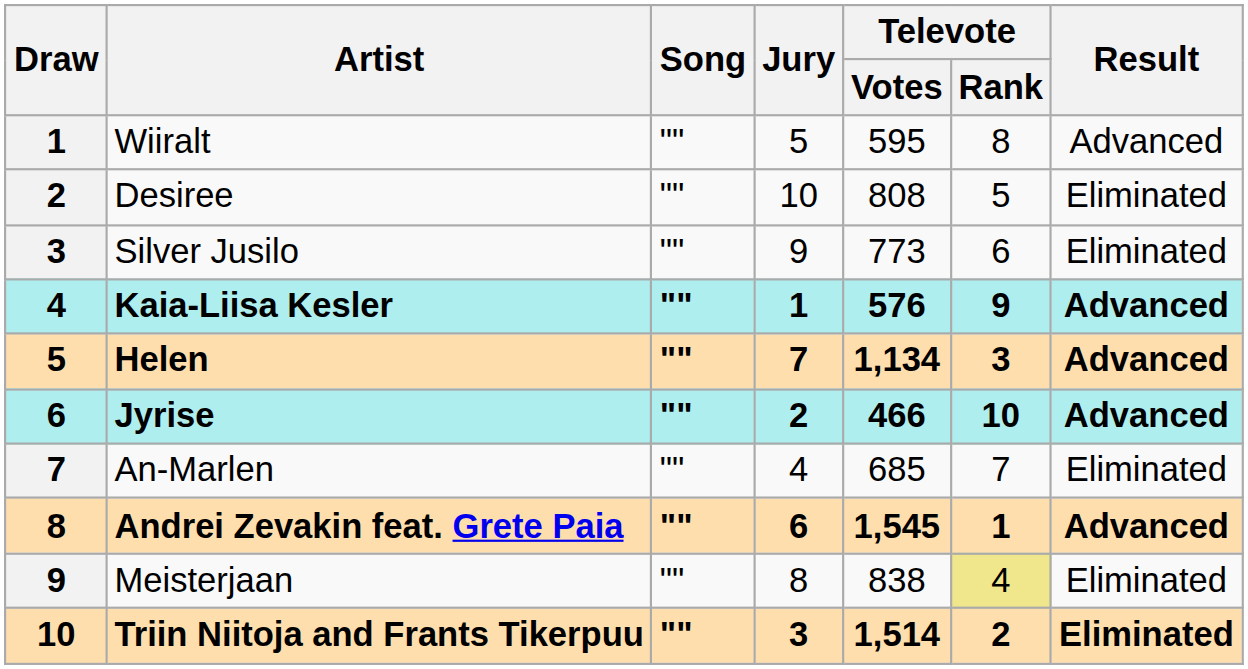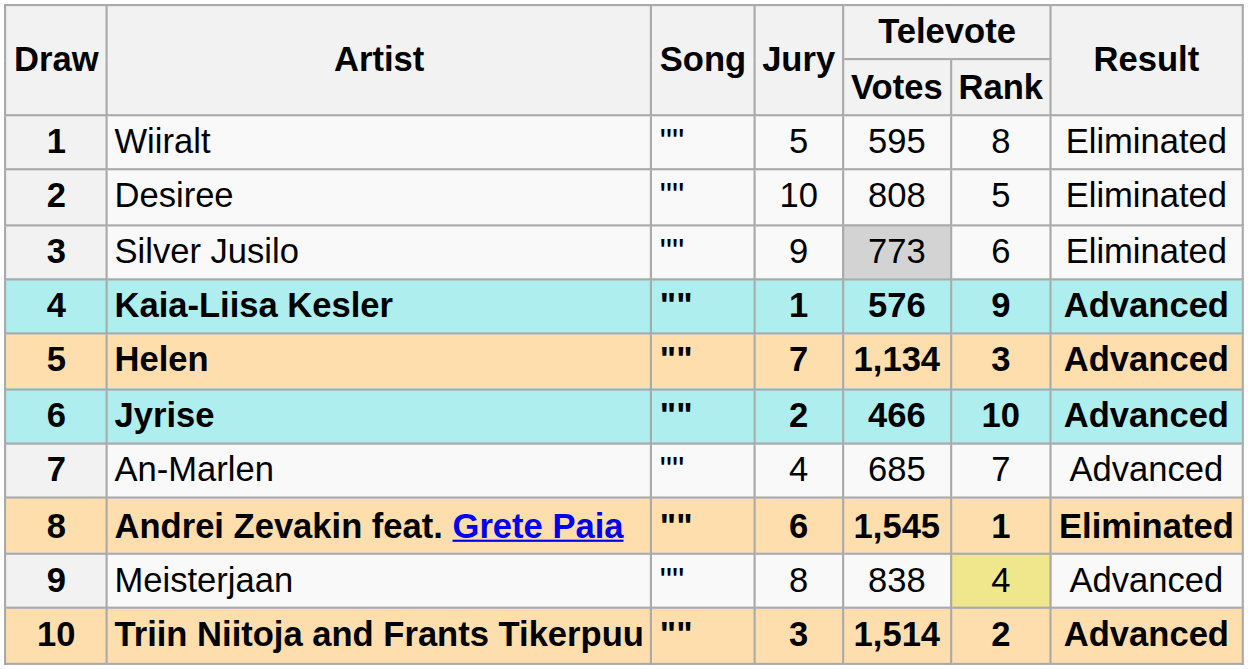 <table class="sortable wikitable plainrowheaders" style="margin: 1em auto 1em auto; text-align:center;">
 <tr>
 <th scope="col" rowspan="2">Draw</th>
 <th scope="col" rowspan="2">Artist</th>
 <th scope="col" rowspan="2">Song</th>
 <th scope="col" rowspan="2">Jury</th>
 <th scope="col" colspan="2">Televote</th>
 <th scope="col" rowspan="2">Result</th>
 </tr>
 <tr>
 <th>Votes</th>
 <th>Rank</th>
 </tr>
 <tr>
 <th scope="row" style="text-align:center;">1</th>
 <td align="left">Wiiralt</td>
 <td align="left">""</td>
 <td>5</td>
 <td>595</td>
 <td>8</td>
-<td>Advanced</td>
+<td>Eliminated</td>
 </tr>
 <tr>
 <th scope="row" style="text-align:center;">2</th>
 <td align="left">Desiree</td>
 <td align="left">""</td>
 <td>10</td>
 <td>808</td>
 <td>5</td>
 <td>Eliminated</td>
 </tr>
 <tr>
 <th scope="row" style="text-align:center;">3</th>
 <td align="left">Silver Jusilo</td>
 <td align="left">""</td>
 <td>9</td>
-<td>773</td>
+<td style="background: lightgrey;">773</td>
 <td>6</td>
 <td>Eliminated</td>
 </tr>
 <tr style="font-weight:bold; background:paleturquoise;">
 <th scope="row" style="text-align:center; font-weight:bold; background:paleturquoise;">4</th>
 <td align="left">Kaia-Liisa Kesler</td>
 <td align="left">""</td>
 <td>1</td>
 <td>576</td>
 <td>9</td>
 <td>Advanced</td>
 </tr>
 <tr style="font-weight:bold; background:navajowhite;">
 <th scope="row" style="text-align:center; font-weight:bold; background:navajowhite;">5</th>
 <td align="left">Helen</td>
 <td align="left">""</td>
 <td>7</td>
 <td>1,134</td>
 <td>3</td>
 <td>Advanced</td>
 </tr>
 <tr style="font-weight:bold; background:paleturquoise;">
 <th scope="row" style="text-align:center; font-weight:bold; background:paleturquoise;">6</th>
 <td align="left">Jyrise</td>
 <td align="left">""</td>
 <td>2</td>
 <td>466</td>
 <td>10</td>
 <td>Advanced</td>
 </tr>
 <tr>
 <th scope="row" style="text-align:center;">7</th>
 <td align="left">An-Marlen</td>
 <td align="left">""</td>
 <td>4</td>
 <td>685</td>
 <td>7</td>
-<td>Eliminated</td>
+<td>Advanced</td>
 </tr>
 <tr style="font-weight:bold; background:navajowhite;">
 <th scope="row" style="text-align:center; font-weight:bold; background:navajowhite;">8</th>
 <td align="left">Andrei Zevakin feat. <a href='#'>Grete Paia</a></td>
 <td align="left">""</td>
 <td>6</td>
 <td>1,545</td>
 <td>1</td>
-<td>Advanced</td>
+<td>Eliminated</td>
 </tr>
 <tr>
 <th scope="row" style="text-align:center;">9</th>
 <td align="left">Meisterjaan</td>
 <td align="left">""</td>
 <td>8</td>
 <td>838</td>
 <td style="background: khaki;">4</td>
-<td>Eliminated</td>
+<td>Advanced</td>
 </tr>
 <tr style="font-weight:bold; background:navajowhite;">
 <th scope="row" style="text-align:center; font-weight:bold; background:navajowhite;">10</th>
 <td align="left">Triin Niitoja and Frants Tikerpuu</td>
 <td align="left">""</td>
 <td>3</td>
 <td>1,514</td>
 <td>2</td>
-<td>Eliminated</td>
+<td>Advanced</td>
 </tr>
 </table>
